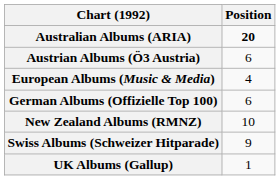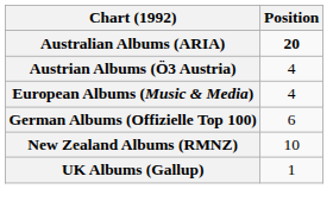 <table class="wikitable sortable plainrowheaders" style="text-align:center">
 <tr>
 <th scope="col">Chart (1992)</th>
 <th scope="col">Position</th>
 </tr>
 <tr>
 <th scope="row">Australian Albums (ARIA)</th>
 <td><strong>20</strong></td>
 </tr>
 <tr>
 <th scope="row">Austrian Albums (Ö3 Austria)</th>
-<td>6</td>
+<td>4</td>
 </tr>
 <tr>
 <th scope="row">European Albums (<em>Music & Media</em>)</th>
 <td>4</td>
 </tr>
 <tr>
 <th scope="row">German Albums (Offizielle Top 100)</th>
 <td>6</td>
 </tr>
 <tr>
 <th scope="row">New Zealand Albums (RMNZ)</th>
 <td>10</td>
 </tr>
 <tr>
-<th scope="row">Swiss Albums (Schweizer Hitparade)</th>
-<td>9</td>
-</tr>
-<tr>
 <th scope="row">UK Albums (Gallup)</th>
 <td>1</td>
 </tr>
 </table>
